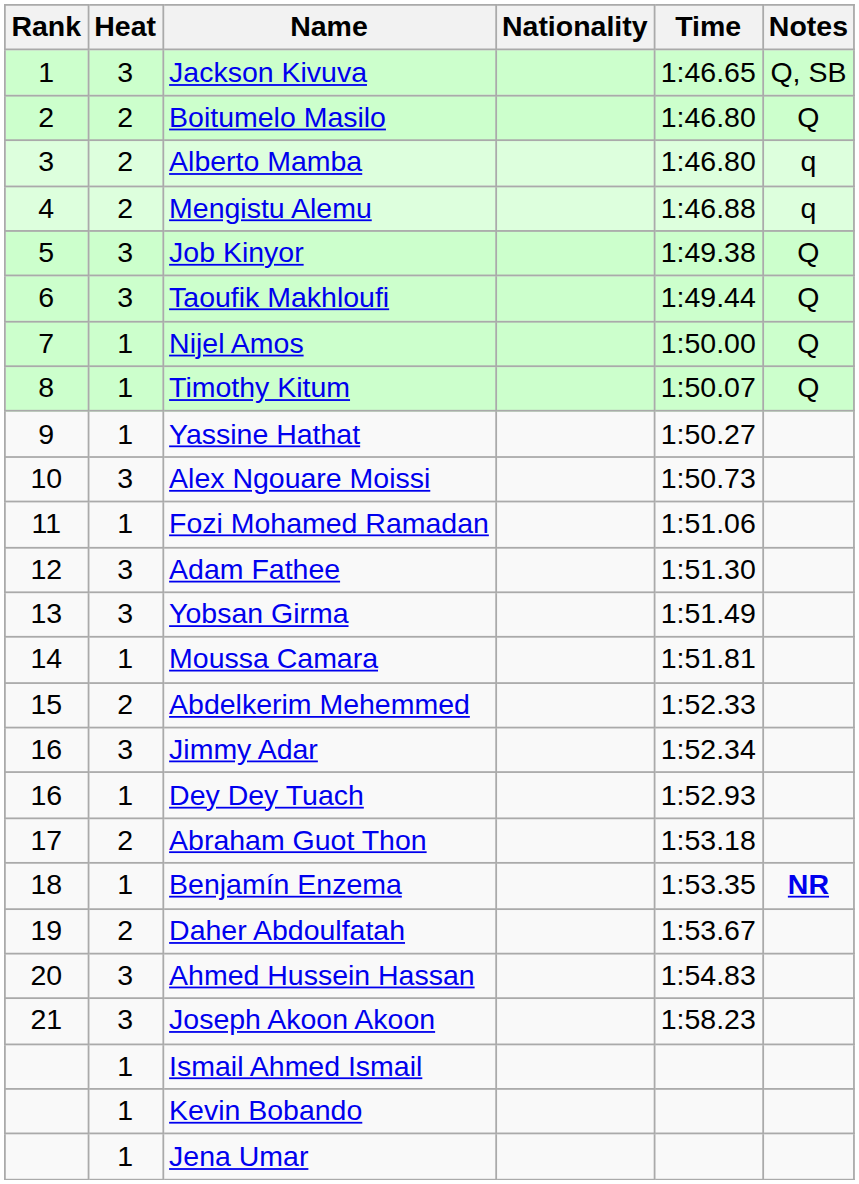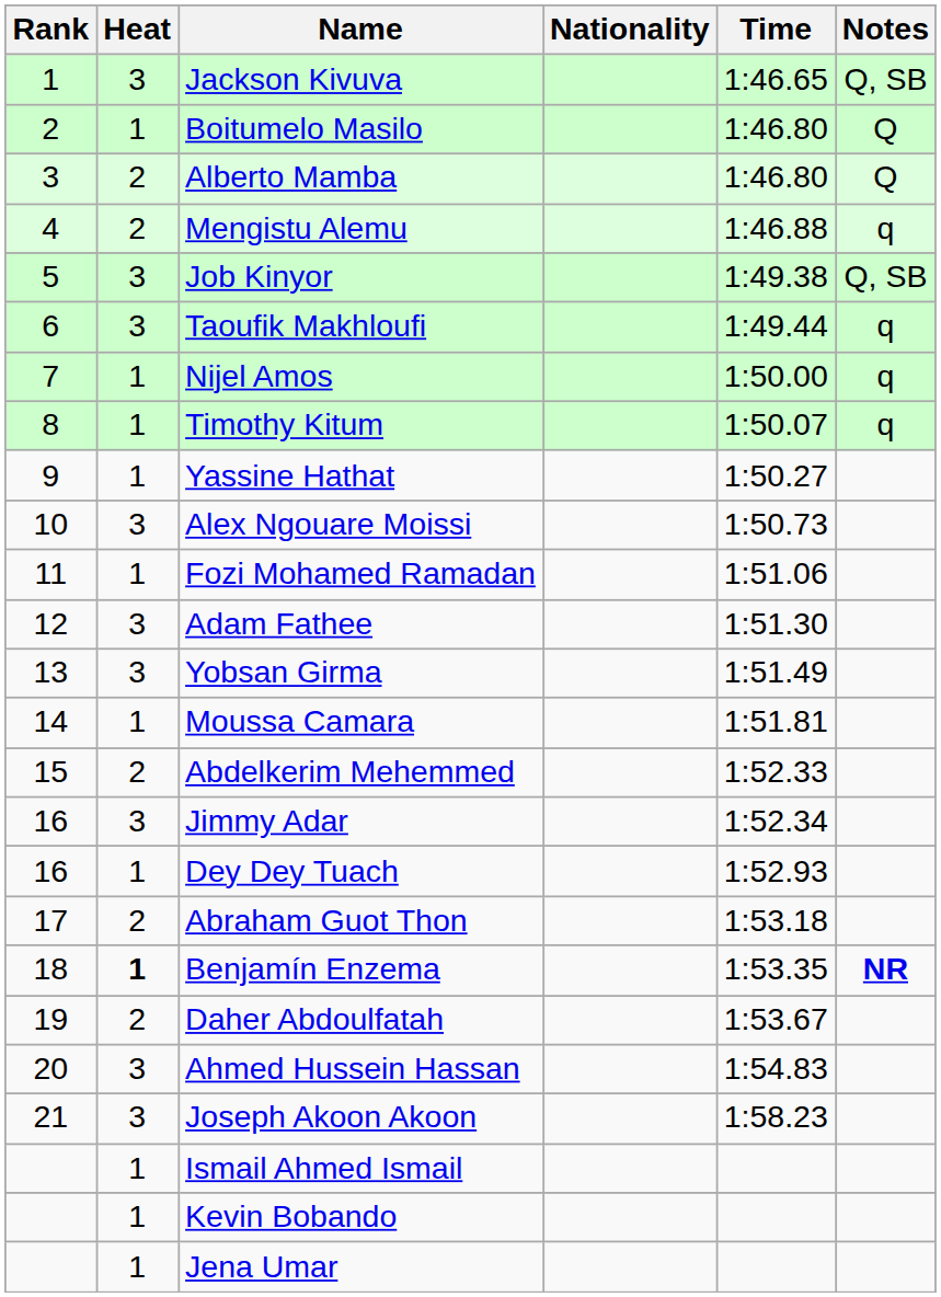 <table class="wikitable sortable" style="text-align:center">
 <tr>
 <th>Rank</th>
 <th>Heat</th>
 <th>Name</th>
 <th>Nationality</th>
 <th>Time</th>
 <th>Notes</th>
 </tr>
 <tr bgcolor=ccffcc>
 <td>1</td>
 <td>3</td>
 <td align=left><a href='#'>Jackson Kivuva</a></td>
 <td align=left></td>
 <td>1:46.65</td>
 <td>Q, SB</td>
 </tr>
 <tr bgcolor=ccffcc>
 <td>2</td>
-<td>2</td>
+<td>1</td>
 <td align=left><a href='#'>Boitumelo Masilo</a></td>
 <td align=left></td>
 <td>1:46.80</td>
 <td>Q</td>
 </tr>
 <tr bgcolor=ddffdd>
 <td>3</td>
 <td>2</td>
 <td align=left><a href='#'>Alberto Mamba</a></td>
 <td align=left></td>
 <td>1:46.80</td>
-<td>q</td>
+<td>Q</td>
 </tr>
 <tr bgcolor=ddffdd>
 <td>4</td>
 <td>2</td>
 <td align=left><a href='#'>Mengistu Alemu</a></td>
 <td align=left></td>
 <td>1:46.88</td>
 <td>q</td>
 </tr>
 <tr bgcolor=ccffcc>
 <td>5</td>
 <td>3</td>
 <td align=left><a href='#'>Job Kinyor</a></td>
 <td align=left></td>
 <td>1:49.38</td>
-<td>Q</td>
+<td>Q, SB</td>
 </tr>
 <tr bgcolor=ccffcc>
 <td>6</td>
 <td>3</td>
 <td align=left><a href='#'>Taoufik Makhloufi</a></td>
 <td align=left></td>
 <td>1:49.44</td>
-<td>Q</td>
+<td>q</td>
 </tr>
 <tr bgcolor=ccffcc>
 <td>7</td>
 <td>1</td>
 <td align=left><a href='#'>Nijel Amos</a></td>
 <td align=left></td>
 <td>1:50.00</td>
-<td>Q</td>
+<td>q</td>
 </tr>
 <tr bgcolor=ccffcc>
 <td>8</td>
 <td>1</td>
 <td align=left><a href='#'>Timothy Kitum</a></td>
 <td align=left></td>
 <td>1:50.07</td>
-<td>Q</td>
+<td>q</td>
 </tr>
 <tr>
 <td>9</td>
 <td>1</td>
 <td align=left><a href='#'>Yassine Hathat</a></td>
 <td align=left></td>
 <td>1:50.27</td>
 <td></td>
 </tr>
 <tr>
 <td>10</td>
 <td>3</td>
 <td align=left><a href='#'>Alex Ngouare Moissi</a></td>
 <td align=left></td>
 <td>1:50.73</td>
 <td></td>
 </tr>
 <tr>
 <td>11</td>
 <td>1</td>
 <td align=left><a href='#'>Fozi Mohamed Ramadan</a></td>
 <td align=left></td>
 <td>1:51.06</td>
 <td></td>
 </tr>
 <tr>
 <td>12</td>
 <td>3</td>
 <td align=left><a href='#'>Adam Fathee</a></td>
 <td align=left></td>
 <td>1:51.30</td>
 <td></td>
 </tr>
 <tr>
 <td>13</td>
 <td>3</td>
 <td align=left><a href='#'>Yobsan Girma</a></td>
 <td align=left></td>
 <td>1:51.49</td>
 <td></td>
 </tr>
 <tr>
 <td>14</td>
 <td>1</td>
 <td align=left><a href='#'>Moussa Camara</a></td>
 <td align=left></td>
 <td>1:51.81</td>
 <td></td>
 </tr>
 <tr>
 <td>15</td>
 <td>2</td>
 <td align=left><a href='#'>Abdelkerim Mehemmed</a></td>
 <td align=left></td>
 <td>1:52.33</td>
 <td></td>
 </tr>
 <tr>
 <td>16</td>
 <td>3</td>
 <td align=left><a href='#'>Jimmy Adar</a></td>
 <td align=left></td>
 <td>1:52.34</td>
 <td></td>
 </tr>
 <tr>
 <td>16</td>
 <td>1</td>
 <td align=left><a href='#'>Dey Dey Tuach</a></td>
 <td align=left></td>
 <td>1:52.93</td>
 <td></td>
 </tr>
 <tr>
 <td>17</td>
 <td>2</td>
 <td align=left><a href='#'>Abraham Guot Thon</a></td>
 <td align=left></td>
 <td>1:53.18</td>
 <td></td>
 </tr>
 <tr>
 <td>18</td>
-<td>1</td>
+<td><strong>1</strong></td>
 <td align=left><a href='#'>Benjamín Enzema</a></td>
 <td align=left></td>
 <td>1:53.35</td>
 <td><strong><a href='#'>NR</a></strong></td>
 </tr>
 <tr>
 <td>19</td>
 <td>2</td>
 <td align=left><a href='#'>Daher Abdoulfatah</a></td>
 <td align=left></td>
 <td>1:53.67</td>
 <td></td>
 </tr>
 <tr>
 <td>20</td>
 <td>3</td>
 <td align=left><a href='#'>Ahmed Hussein Hassan</a></td>
 <td align=left></td>
 <td>1:54.83</td>
 <td></td>
 </tr>
 <tr>
 <td>21</td>
 <td>3</td>
 <td align=left><a href='#'>Joseph Akoon Akoon</a></td>
 <td align=left></td>
 <td>1:58.23</td>
 <td></td>
 </tr>
 <tr>
 <td></td>
 <td>1</td>
 <td align=left><a href='#'>Ismail Ahmed Ismail</a></td>
 <td align=left></td>
 <td></td>
 <td></td>
 </tr>
 <tr>
 <td></td>
 <td>1</td>
 <td align=left><a href='#'>Kevin Bobando</a></td>
 <td align=left></td>
 <td></td>
 <td></td>
 </tr>
 <tr>
 <td></td>
 <td>1</td>
 <td align=left><a href='#'>Jena Umar</a></td>
 <td align=left></td>
 <td></td>
 <td></td>
 </tr>
 </table>
